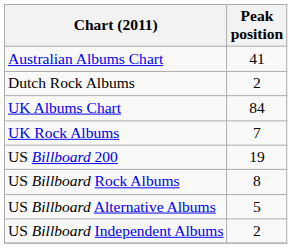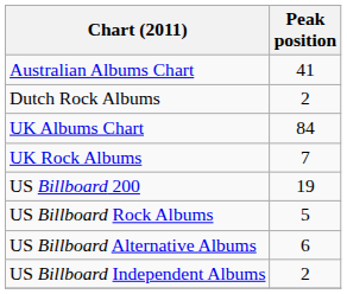 <table class="wikitable sortable plainrowheaders">
 <tr>
 <th>Chart (2011)</th>
 <th>Peak<br>position</th>
 </tr>
 <tr>
 <td><a href='#'>Australian Albums Chart</a></td>
 <td align="center">41</td>
 </tr>
 <tr>
 <td>Dutch Rock Albums</td>
 <td align="center">2</td>
 </tr>
 <tr>
 <td><a href='#'>UK Albums Chart</a></td>
 <td align="center">84</td>
 </tr>
 <tr>
 <td><a href='#'>UK Rock Albums</a></td>
 <td align="center">7</td>
 </tr>
 <tr>
 <td>US <a href='#'><em>Billboard</em> 200</a></td>
 <td align="center">19</td>
 </tr>
 <tr>
 <td>US <em>Billboard</em> <a href='#'>Rock Albums</a></td>
-<td align="center">8</td>
+<td align="center">5</td>
 </tr>
 <tr>
 <td>US <em>Billboard</em> <a href='#'>Alternative Albums</a></td>
-<td align="center">5</td>
+<td align="center">6</td>
 </tr>
 <tr>
 <td>US <em>Billboard</em> <a href='#'>Independent Albums</a></td>
 <td align="center">2</td>
 </tr>
 <tr>
 </tr>
 </table>
